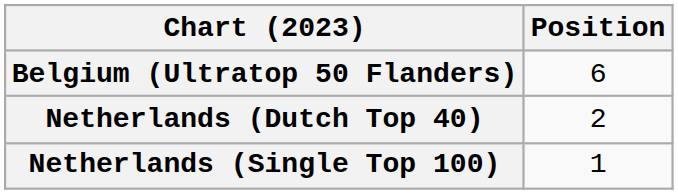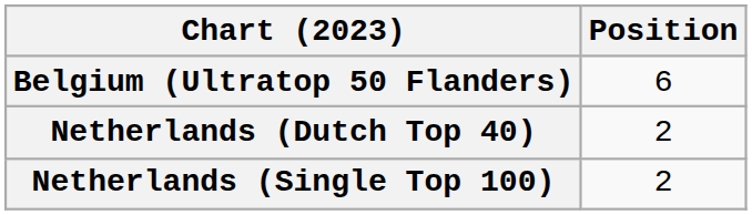 <table class="wikitable plainrowheaders sortable" style="text-align:center">
 <tr>
 <th>Chart (2023)</th>
 <th>Position</th>
 </tr>
 <tr>
 <th scope="row">Belgium (Ultratop 50 Flanders)</th>
 <td>6</td>
 </tr>
 <tr>
 <th scope="row">Netherlands (Dutch Top 40)</th>
 <td>2</td>
 </tr>
 <tr>
 <th scope="row">Netherlands (Single Top 100)</th>
-<td>1</td>
+<td>2</td>
 </tr>
 </table>
